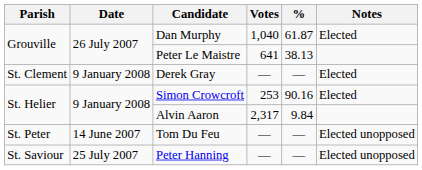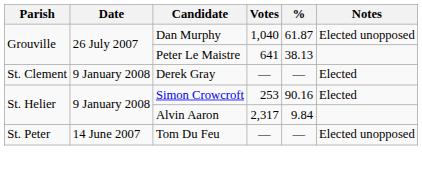 <table class=wikitable style=text-align:right>
 <tr>
 <th>Parish</th>
 <th>Date</th>
 <th>Candidate</th>
 <th>Votes</th>
 <th>%</th>
 <th>Notes</th>
 </tr>
 <tr>
 <td align=left rowspan=2>Grouville</td>
 <td align=left rowspan=2>26 July 2007</td>
 <td align=left>Dan Murphy</td>
 <td>1,040</td>
 <td>61.87</td>
-<td align=left>Elected</td>
+<td align=left>Elected unopposed</td>
 </tr>
 <tr>
 <td align=left>Peter Le Maistre</td>
 <td>641</td>
 <td>38.13</td>
 </tr>
 <tr>
 <td align=left>St. Clement</td>
 <td align=left>9 January 2008</td>
 <td align=left>Derek Gray</td>
 <td align=center>—</td>
 <td align=center>—</td>
 <td align=left>Elected</td>
 </tr>
 <tr>
 <td align=left rowspan=2>St. Helier</td>
 <td align=left rowspan=2>9 January 2008</td>
 <td align=left><a href='#'>Simon Crowcroft</a></td>
 <td>253</td>
 <td>90.16</td>
 <td align=left>Elected</td>
 </tr>
 <tr>
 <td align=left>Alvin Aaron</td>
 <td>2,317</td>
 <td>9.84</td>
 </tr>
 <tr>
 <td align=left>St. Peter</td>
 <td align=left>14 June 2007</td>
 <td align=left>Tom Du Feu</td>
 <td align=center>—</td>
 <td align=center>—</td>
 <td align=left>Elected unopposed</td>
 </tr>
-<tr>
-<td align=left>St. Saviour</td>
-<td align=left>25 July 2007</td>
-<td align=left><a href='#'>Peter Hanning</a></td>
-<td align=center>—</td>
-<td align=center>—</td>
-<td align=left>Elected unopposed</td>
-</tr>
 </table>
